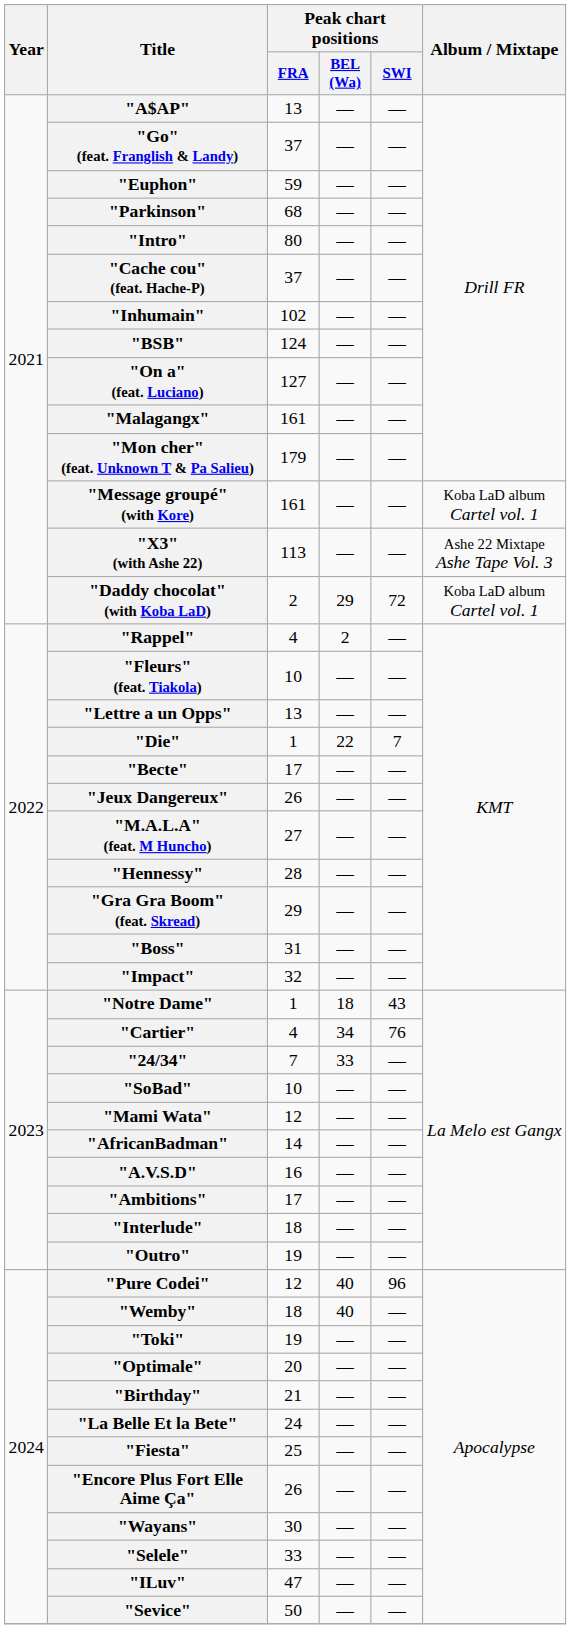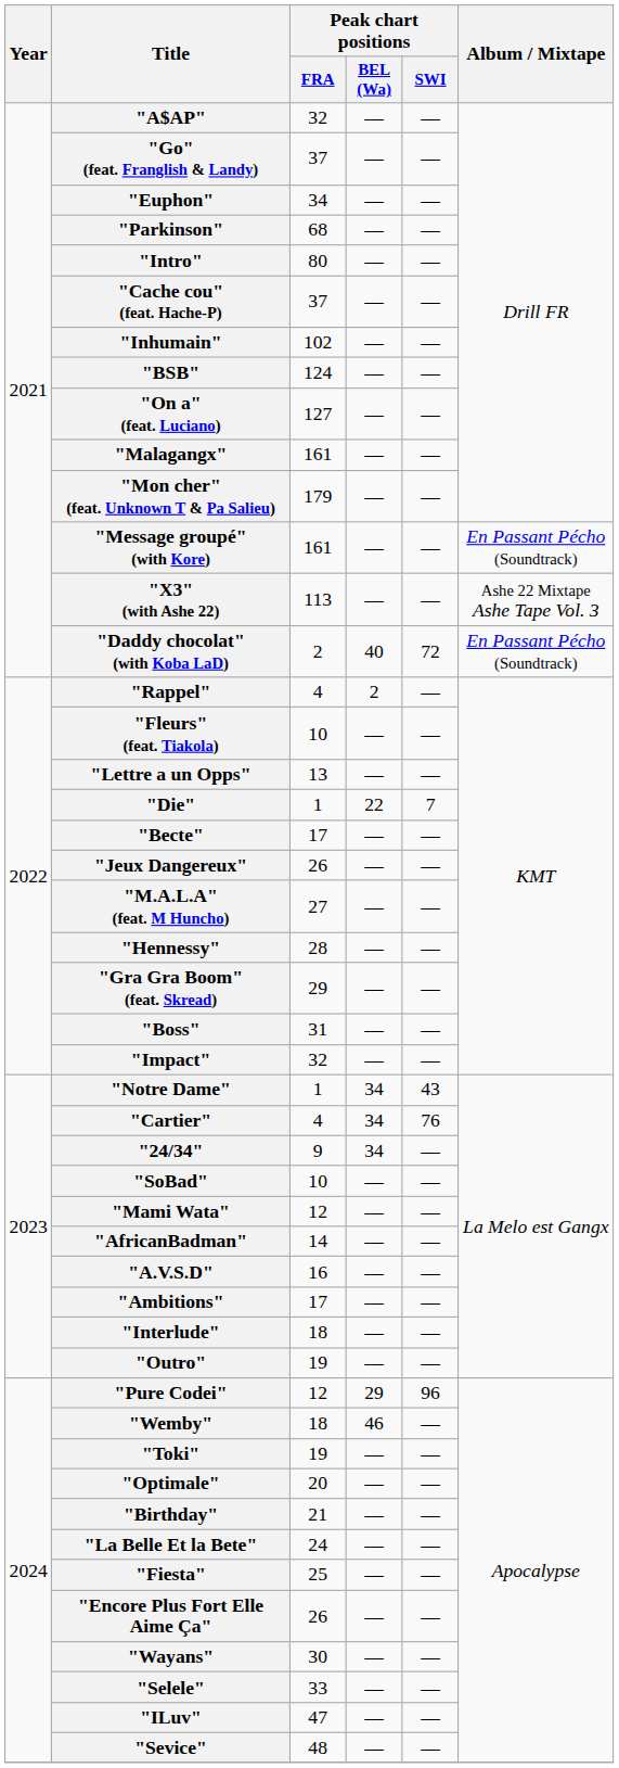 <table class="wikitable plainrowheaders" style="text-align:center;">
 <tr>
 <th scope=col rowspan=2 style="width:1em;">Year</th>
 <th scope=col rowspan=2 style="width:12em;">Title</th>
 <th scope=col colspan=3>Peak chart positions</th>
 <th scope=col rowspan=2>Album / Mixtape</th>
 </tr>
 <tr>
 <th scope=col style="width:3em;font-size:85%;"><a href='#'>FRA</a><br></th>
 <th scope=col style="width:3em;font-size:85%;"><a href='#'>BEL<br>(Wa)</a><br></th>
 <th scope=col style="width:3em;font-size:85%;"><a href='#'>SWI</a><br></th>
 </tr>
 <tr>
 <td rowspan=14>2021</td>
 <th scope=row>"A$AP"</th>
-<td>13</td>
+<td>32</td>
 <td>—</td>
 <td>—</td>
 <td rowspan=11><em>Drill FR</em></td>
 </tr>
 <tr>
 <th scope=row>"Go"<br><small>(feat. <a href='#'>Franglish</a> & <a href='#'>Landy</a>)</small></th>
 <td>37</td>
 <td>—</td>
 <td>—</td>
 </tr>
 <tr>
 <th scope=row>"Euphon"</th>
-<td>59</td>
+<td>34</td>
 <td>—</td>
 <td>—</td>
 </tr>
 <tr>
 <th scope=row>"Parkinson"</th>
 <td>68</td>
 <td>—</td>
 <td>—</td>
 </tr>
 <tr>
 <th scope=row>"Intro"</th>
 <td>80</td>
 <td>—</td>
 <td>—</td>
 </tr>
 <tr>
 <th scope=row>"Cache cou"<br><small>(feat. Hache-P)</small></th>
 <td>37</td>
 <td>—</td>
 <td>—</td>
 </tr>
 <tr>
 <th scope=row>"Inhumain"</th>
 <td>102</td>
 <td>—</td>
 <td>—</td>
 </tr>
 <tr>
 <th scope=row>"BSB"</th>
 <td>124</td>
 <td>—</td>
 <td>—</td>
 </tr>
 <tr>
 <th scope=row>"On a"<br><small>(feat. <a href='#'>Luciano</a>)</small></th>
 <td>127</td>
 <td>—</td>
 <td>—</td>
 </tr>
 <tr>
 <th scope=row>"Malagangx"</th>
 <td>161</td>
 <td>—</td>
 <td>—</td>
 </tr>
 <tr>
 <th scope=row>"Mon cher"<br><small>(feat. <a href='#'>Unknown T</a> & <a href='#'>Pa Salieu</a>)</small></th>
 <td>179</td>
 <td>—</td>
 <td>—</td>
 </tr>
 <tr>
 <th scope=row>"Message groupé" <br><small>(with <a href='#'>Kore</a>)</small></th>
 <td>161</td>
 <td>—</td>
 <td>—</td>
-<td><small>Koba LaD album</small><br><em>Cartel vol. 1</em></td>
+<td><em><a href='#'>En Passant Pécho</a></em><br><small>(Soundtrack)</small></td>
 </tr>
 <tr>
 <th scope=row>"X3"<br><small>(with Ashe 22)</small></th>
 <td>113</td>
 <td>—</td>
 <td>—</td>
 <td><small>Ashe 22 Mixtape</small><br><em>Ashe Tape Vol. 3</em></td>
 </tr>
 <tr>
 <th scope=row>"Daddy chocolat"<br><small>(with <a href='#'>Koba LaD</a>)</small></th>
 <td>2</td>
-<td>29</td>
+<td>40</td>
 <td>72</td>
-<td><small>Koba LaD album</small><br><em>Cartel vol. 1</em></td>
+<td><em><a href='#'>En Passant Pécho</a></em><br><small>(Soundtrack)</small></td>
 </tr>
 <tr>
 <td rowspan=11>2022</td>
 <th scope=row>"Rappel"</th>
 <td>4</td>
 <td>2</td>
 <td>—</td>
 <td rowspan=11><em>KMT</em></td>
 </tr>
 <tr>
 <th scope=row>"Fleurs"<br><small>(feat. <a href='#'>Tiakola</a>)</small></th>
 <td>10</td>
 <td>—</td>
 <td>—</td>
 </tr>
 <tr>
 <th scope=row>"Lettre a un Opps"</th>
 <td>13</td>
 <td>—</td>
 <td>—</td>
 </tr>
 <tr>
 <th scope=row>"Die"</th>
 <td>1</td>
 <td>22</td>
 <td>7</td>
 </tr>
 <tr>
 <th scope=row>"Becte"</th>
 <td>17</td>
 <td>—</td>
 <td>—</td>
 </tr>
 <tr>
 <th scope=row>"Jeux Dangereux"</th>
 <td>26</td>
 <td>—</td>
 <td>—</td>
 </tr>
 <tr>
 <th scope=row>"M.A.L.A"<br><small>(feat. <a href='#'>M Huncho</a>)</small></th>
 <td>27</td>
 <td>—</td>
 <td>—</td>
 </tr>
 <tr>
 <th scope=row>"Hennessy"</th>
 <td>28</td>
 <td>—</td>
 <td>—</td>
 </tr>
 <tr>
 <th scope=row>"Gra Gra Boom"<br><small>(feat. <a href='#'>Skread</a>)</small></th>
 <td>29</td>
 <td>—</td>
 <td>—</td>
 </tr>
 <tr>
 <th scope=row>"Boss"</th>
 <td>31</td>
 <td>—</td>
 <td>—</td>
 </tr>
 <tr>
 <th scope=row>"Impact"</th>
 <td>32</td>
 <td>—</td>
 <td>—</td>
 </tr>
 <tr>
 <td rowspan=10>2023</td>
 <th scope=row>"Notre Dame"<br></th>
 <td>1</td>
-<td>18</td>
+<td>34</td>
 <td>43</td>
 <td rowspan=10><em>La Melo est Gangx</em></td>
 </tr>
 <tr>
 <th scope=row>"Cartier"<br></th>
 <td>4</td>
 <td>34</td>
 <td>76</td>
 </tr>
 <tr>
 <th scope=row>"24/34"<br></th>
-<td>7</td>
-<td>33</td>
+<td>9</td>
+<td>34</td>
 <td>—</td>
 </tr>
 <tr>
 <th scope=row>"SoBad"<br></th>
 <td>10</td>
 <td>—</td>
 <td>—</td>
 </tr>
 <tr>
 <th scope=row>"Mami Wata"<br></th>
 <td>12</td>
 <td>—</td>
 <td>—</td>
 </tr>
 <tr>
 <th scope=row>"AfricanBadman"<br></th>
 <td>14</td>
 <td>—</td>
 <td>—</td>
 </tr>
 <tr>
 <th scope=row>"A.V.S.D"<br></th>
 <td>16</td>
 <td>—</td>
 <td>—</td>
 </tr>
 <tr>
 <th scope=row>"Ambitions"<br></th>
 <td>17</td>
 <td>—</td>
 <td>—</td>
 </tr>
 <tr>
 <th scope=row>"Interlude"<br></th>
 <td>18</td>
 <td>—</td>
 <td>—</td>
 </tr>
 <tr>
 <th scope=row>"Outro"<br></th>
 <td>19</td>
 <td>—</td>
 <td>—</td>
 </tr>
 <tr>
 <td rowspan=12>2024</td>
 <th scope=row>"Pure Codei"<br></th>
 <td>12</td>
-<td>40</td>
+<td>29</td>
 <td>96</td>
 <td rowspan=12><em>Apocalypse</em></td>
 </tr>
 <tr>
 <th scope=row>"Wemby"<br></th>
 <td>18</td>
-<td>40</td>
+<td>46</td>
 <td>—</td>
 </tr>
 <tr>
 <th scope=row>"Toki"</th>
 <td>19</td>
 <td>—</td>
 <td>—</td>
 </tr>
 <tr>
 <th scope=row>"Optimale"</th>
 <td>20</td>
 <td>—</td>
 <td>—</td>
 </tr>
 <tr>
 <th scope=row>"Birthday"</th>
 <td>21</td>
 <td>—</td>
 <td>—</td>
 </tr>
 <tr>
 <th scope=row>"La Belle Et la Bete"</th>
 <td>24</td>
 <td>—</td>
 <td>—</td>
 </tr>
 <tr>
 <th scope=row>"Fiesta"</th>
 <td>25</td>
 <td>—</td>
 <td>—</td>
 </tr>
 <tr>
 <th scope=row>"Encore Plus Fort Elle Aime Ça"</th>
 <td>26</td>
 <td>—</td>
 <td>—</td>
 </tr>
 <tr>
 <th scope=row>"Wayans"</th>
 <td>30</td>
 <td>—</td>
 <td>—</td>
 </tr>
 <tr>
 <th scope=row>"Selele"</th>
 <td>33</td>
 <td>—</td>
 <td>—</td>
 </tr>
 <tr>
 <th scope=row>"ILuv"</th>
 <td>47</td>
 <td>—</td>
 <td>—</td>
 </tr>
 <tr>
 <th scope=row>"Sevice"</th>
-<td>50</td>
+<td>48</td>
 <td>—</td>
 <td>—</td>
 </tr>
 <tr>
 </tr>
 </table>
